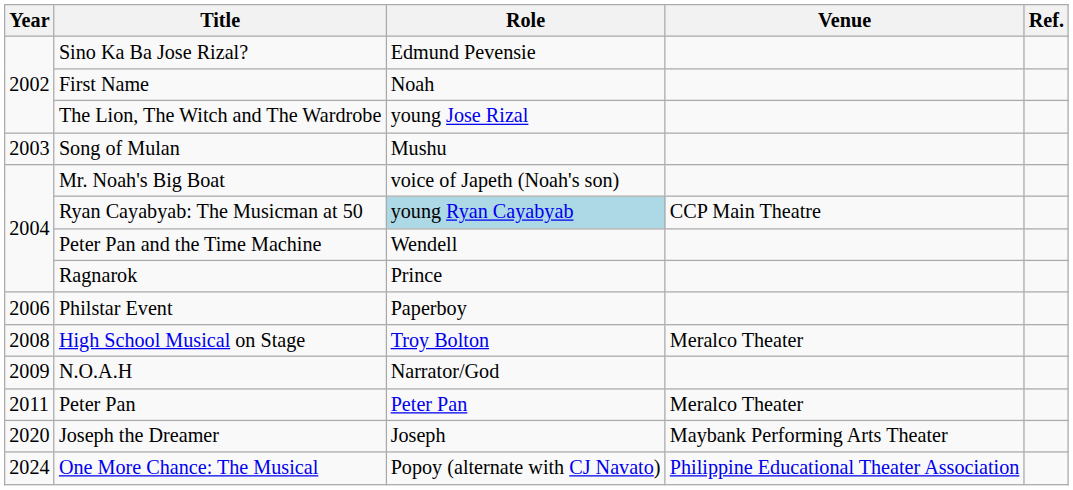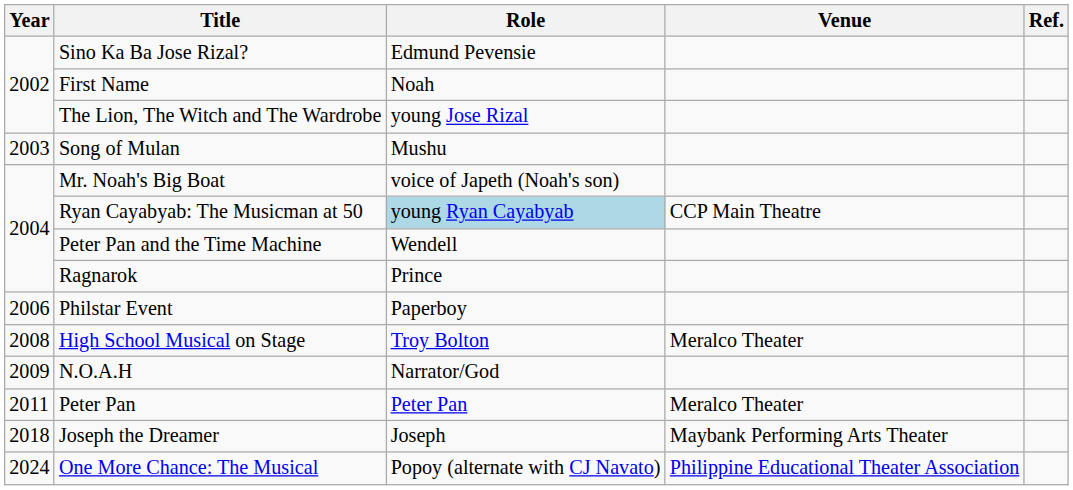 <table class="wikitable sortable">
 <tr>
 <th>Year</th>
 <th>Title</th>
 <th>Role</th>
 <th>Venue</th>
 <th>Ref.</th>
 </tr>
 <tr>
 <td rowspan="3">2002</td>
 <td>Sino Ka Ba Jose Rizal?</td>
 <td>Edmund Pevensie</td>
 <td></td>
 <td></td>
 </tr>
 <tr>
 <td>First Name</td>
 <td>Noah</td>
 <td></td>
 <td></td>
 </tr>
 <tr>
 <td>The Lion, The Witch and The Wardrobe</td>
 <td>young <a href='#'>Jose Rizal</a></td>
 <td></td>
 <td></td>
 </tr>
 <tr>
 <td>2003</td>
 <td>Song of Mulan</td>
 <td>Mushu</td>
 <td></td>
 <td></td>
 </tr>
 <tr>
 <td rowspan="4">2004</td>
 <td>Mr. Noah's Big Boat</td>
 <td>voice of Japeth (Noah's son)</td>
 <td></td>
 <td></td>
 </tr>
 <tr>
 <td>Ryan Cayabyab: The Musicman at 50</td>
 <td style="background: lightblue;">young <a href='#'>Ryan Cayabyab</a></td>
 <td>CCP Main Theatre</td>
 <td></td>
 </tr>
 <tr>
 <td>Peter Pan and the Time Machine</td>
 <td>Wendell</td>
 <td></td>
 <td></td>
 </tr>
 <tr>
 <td>Ragnarok</td>
 <td>Prince</td>
 <td></td>
 <td></td>
 </tr>
 <tr>
 <td>2006</td>
 <td>Philstar Event</td>
 <td>Paperboy</td>
 <td></td>
 <td></td>
 </tr>
 <tr>
 <td>2008</td>
 <td><a href='#'>High School Musical</a> on Stage</td>
 <td><a href='#'>Troy Bolton</a></td>
 <td>Meralco Theater</td>
 <td></td>
 </tr>
 <tr>
 <td>2009</td>
 <td>N.O.A.H</td>
 <td>Narrator/God</td>
 <td></td>
 <td></td>
 </tr>
 <tr>
 <td>2011</td>
 <td>Peter Pan</td>
 <td><a href='#'>Peter Pan</a></td>
 <td>Meralco Theater</td>
 <td></td>
 </tr>
 <tr>
-<td>2020</td>
+<td>2018</td>
 <td>Joseph the Dreamer</td>
 <td>Joseph</td>
 <td>Maybank Performing Arts Theater</td>
 <td></td>
 </tr>
 <tr>
 <td>2024</td>
 <td><a href='#'>One More Chance: The Musical</a></td>
 <td>Popoy (alternate with <a href='#'>CJ Navato</a>)</td>
 <td><a href='#'>Philippine Educational Theater Association</a></td>
 <td></td>
 </tr>
 </table>
